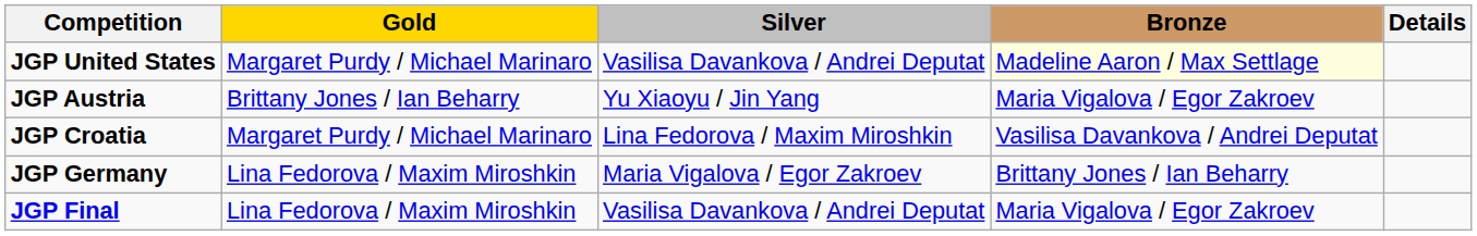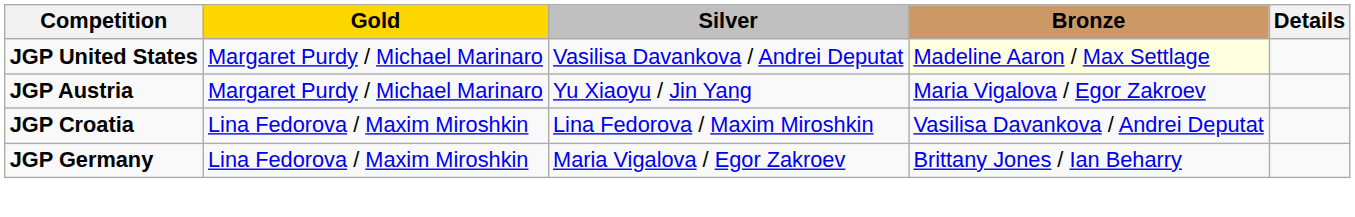 <table class="wikitable">
 <tr>
 <th>Competition</th>
 <td align=center bgcolor=gold><strong>Gold</strong></td>
 <td align=center bgcolor=silver><strong>Silver</strong></td>
 <td align=center bgcolor=cc9966><strong>Bronze</strong></td>
 <th>Details</th>
 </tr>
 <tr>
 <td><strong>JGP United States</strong></td>
 <td> <a href='#'>Margaret Purdy</a> / <a href='#'>Michael Marinaro</a></td>
 <td> <a href='#'>Vasilisa Davankova</a> / <a href='#'>Andrei Deputat</a></td>
 <td style="background: lightyellow;"> <a href='#'>Madeline Aaron</a> / <a href='#'>Max Settlage</a></td>
 <td></td>
 </tr>
 <tr>
 <td><strong>JGP Austria</strong></td>
-<td> <a href='#'>Brittany Jones</a> / <a href='#'>Ian Beharry</a></td>
+<td> <a href='#'>Margaret Purdy</a> / <a href='#'>Michael Marinaro</a></td>
 <td> <a href='#'>Yu Xiaoyu</a> / <a href='#'>Jin Yang</a></td>
 <td> <a href='#'>Maria Vigalova</a> / <a href='#'>Egor Zakroev</a></td>
 <td></td>
 </tr>
 <tr>
 <td><strong>JGP Croatia</strong></td>
-<td> <a href='#'>Margaret Purdy</a> / <a href='#'>Michael Marinaro</a></td>
+<td> <a href='#'>Lina Fedorova</a> / <a href='#'>Maxim Miroshkin</a></td>
 <td> <a href='#'>Lina Fedorova</a> / <a href='#'>Maxim Miroshkin</a></td>
 <td> <a href='#'>Vasilisa Davankova</a> / <a href='#'>Andrei Deputat</a></td>
 <td></td>
 </tr>
 <tr>
 <td><strong>JGP Germany</strong></td>
 <td> <a href='#'>Lina Fedorova</a> / <a href='#'>Maxim Miroshkin</a></td>
 <td> <a href='#'>Maria Vigalova</a> / <a href='#'>Egor Zakroev</a></td>
 <td> <a href='#'>Brittany Jones</a> / <a href='#'>Ian Beharry</a></td>
 <td></td>
 </tr>
-<tr>
-<td><strong><a href='#'>JGP Final</a></strong></td>
-<td> <a href='#'>Lina Fedorova</a> / <a href='#'>Maxim Miroshkin</a></td>
-<td> <a href='#'>Vasilisa Davankova</a> / <a href='#'>Andrei Deputat</a></td>
-<td> <a href='#'>Maria Vigalova</a> / <a href='#'>Egor Zakroev</a></td>
-<td></td>
-</tr>
 </table>
